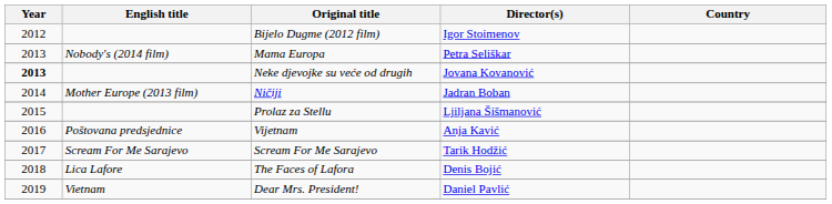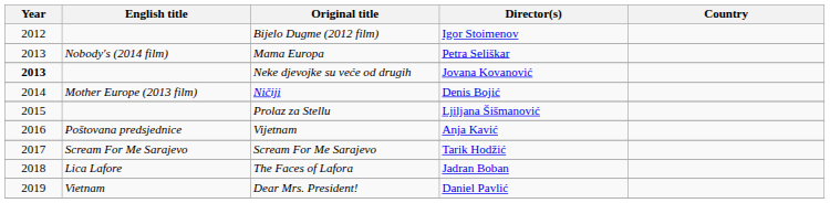 <table class="sortable wikitable" width="85%" cellpadding="5">
 <tr>
 <th width="7%">Year</th>
 <th width="23%">English title</th>
 <th width="23%">Original title</th>
 <th width="23%">Director(s)</th>
 <th width="24%">Country</th>
 </tr>
 <tr>
 <td style="text-align:center;">2012</td>
 <td></td>
 <td><em>Bijelo Dugme (2012 film) </em></td>
 <td><a href='#'>Igor Stoimenov</a></td>
 <td></td>
 </tr>
 <tr>
 </tr>
 <tr>
 <td style="text-align:center;">2013</td>
 <td><em>Nobody's  (2014 film)</em></td>
 <td><em>Mama Europa</em></td>
 <td><a href='#'>Petra Seliškar</a></td>
 <td></td>
 </tr>
 <tr>
 </tr>
 <tr>
 <td style="text-align:center;"><strong>2013</strong></td>
 <td></td>
 <td><em>Neke djevojke su veće od drugih</em></td>
 <td><a href='#'>Jovana Kovanović</a></td>
 <td></td>
 </tr>
 <tr>
 </tr>
 <tr>
 <td style="text-align:center;">2014</td>
 <td><em>Mother Europe (2013 film)</em></td>
 <td><em><a href='#'>Ničiji</a></em></td>
-<td><a href='#'>Jadran Boban</a></td>
+<td><a href='#'>Denis Bojić</a></td>
 <td></td>
 </tr>
 <tr>
 </tr>
 <tr>
 <td style="text-align:center;">2015</td>
 <td></td>
 <td><em>Prolaz za Stellu</em></td>
 <td><a href='#'>Ljiljana Šišmanović</a></td>
 <td></td>
 </tr>
 <tr>
 </tr>
 <tr>
 <td style="text-align:center;">2016</td>
 <td><em>Poštovana predsjednice</em></td>
 <td><em>Vijetnam</em></td>
 <td><a href='#'>Anja Kavić</a></td>
 <td></td>
 </tr>
 <tr>
 </tr>
 <tr>
 <td style="text-align:center;">2017</td>
 <td><em>Scream For Me Sarajevo</em></td>
 <td><em>Scream For Me Sarajevo</em></td>
 <td><a href='#'>Tarik Hodžić</a></td>
 <td></td>
 </tr>
 <tr>
 </tr>
 <tr>
 <td style="text-align:center;">2018</td>
 <td><em>Lica Lafore</em></td>
 <td><em>The Faces of Lafora</em></td>
-<td><a href='#'>Denis Bojić</a></td>
+<td><a href='#'>Jadran Boban</a></td>
 <td></td>
 </tr>
 <tr>
 </tr>
 <tr>
 <td style="text-align:center;">2019</td>
 <td><em>Vietnam</em></td>
 <td><em>Dear Mrs. President!</em></td>
 <td><a href='#'>Daniel Pavlić</a></td>
 <td></td>
 </tr>
 <tr>
 </tr>
 </table>
